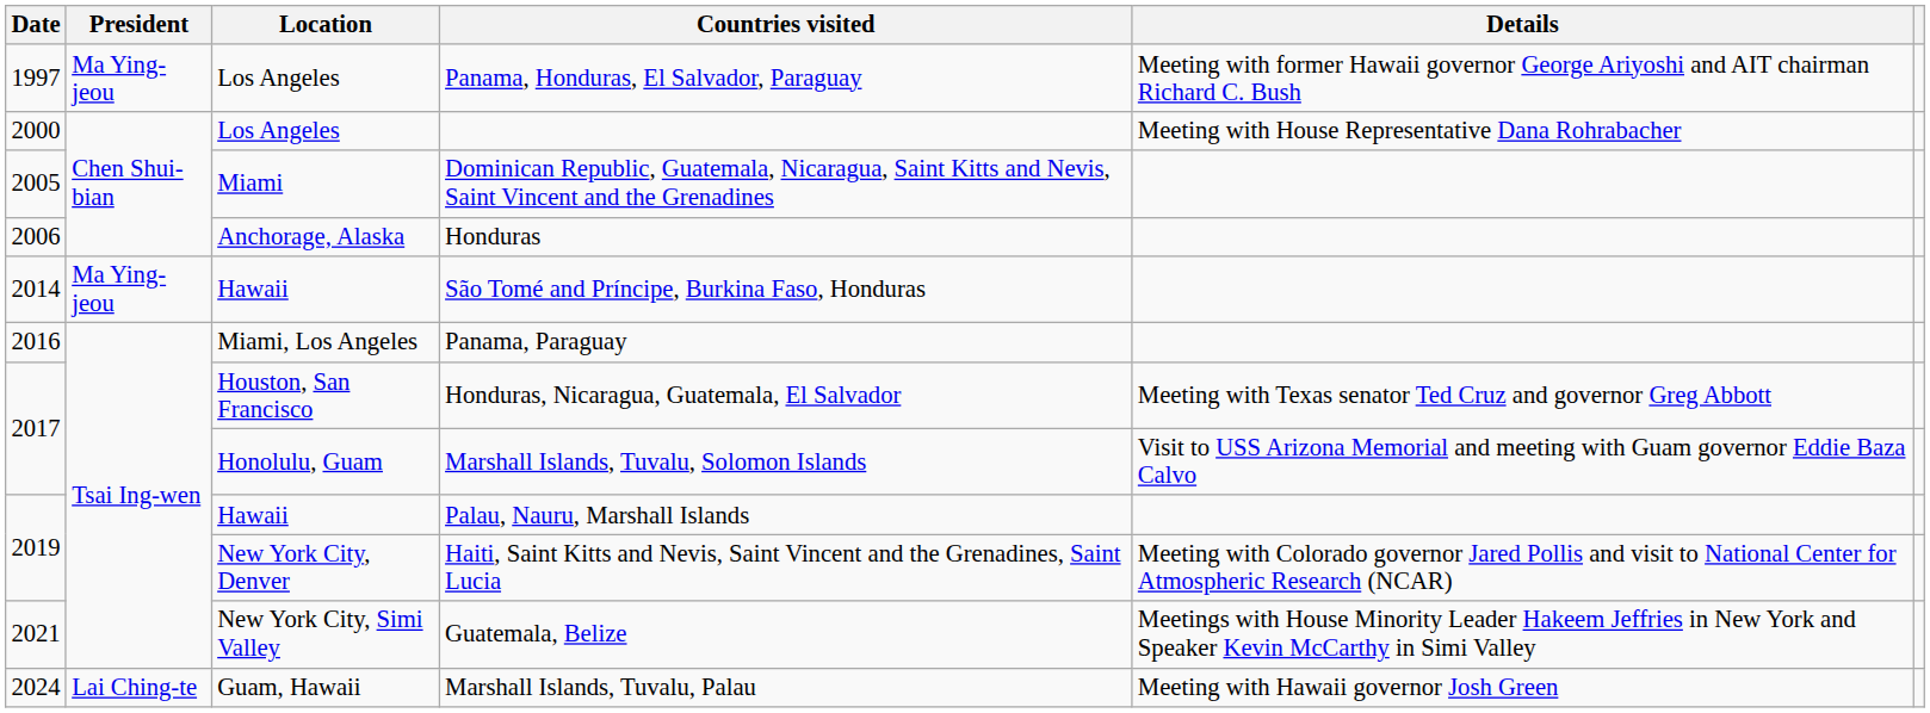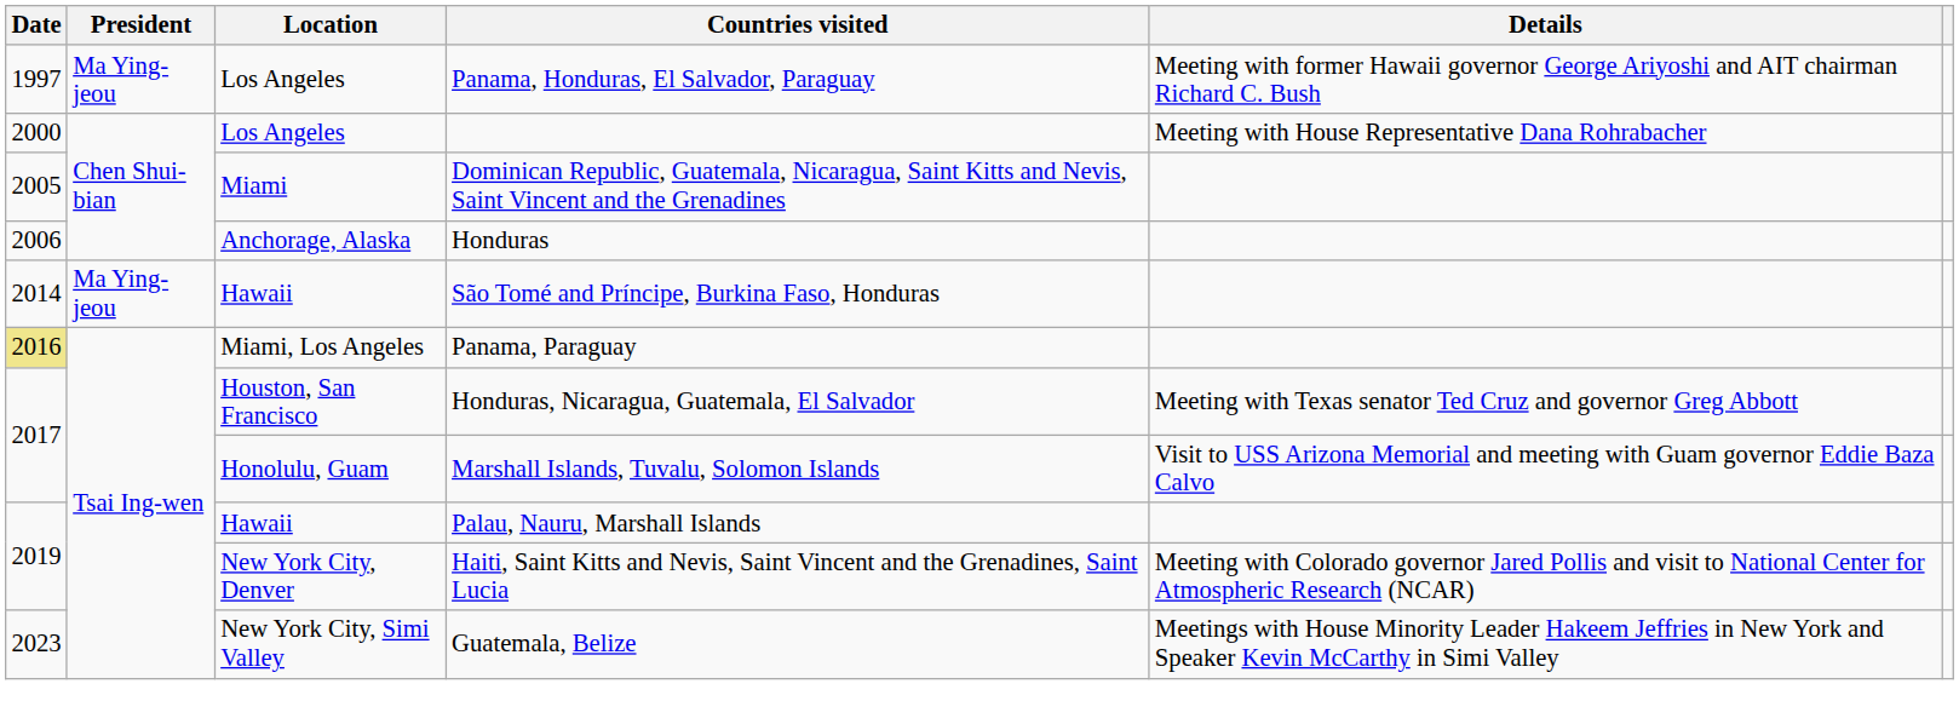 <table class="wikitable">
 <tr>
 <th>Date</th>
 <th>President</th>
 <th>Location</th>
 <th>Countries visited</th>
 <th>Details</th>
 <th></th>
 </tr>
 <tr>
 <td>1997</td>
 <td><a href='#'>Ma Ying-jeou</a></td>
 <td>Los Angeles</td>
 <td><a href='#'>Panama</a>, <a href='#'>Honduras</a>, <a href='#'>El Salvador</a>, <a href='#'>Paraguay</a></td>
 <td>Meeting with former Hawaii governor <a href='#'>George Ariyoshi</a> and AIT chairman <a href='#'>Richard C. Bush</a></td>
 <td></td>
 </tr>
 <tr>
 <td>2000</td>
 <td rowspan="3"><a href='#'>Chen Shui-bian</a></td>
 <td><a href='#'>Los Angeles</a></td>
 <td></td>
 <td>Meeting with House Representative <a href='#'>Dana Rohrabacher</a></td>
 <td></td>
 </tr>
 <tr>
 <td>2005</td>
 <td><a href='#'>Miami</a></td>
 <td><a href='#'>Dominican Republic</a>, <a href='#'>Guatemala</a>, <a href='#'>Nicaragua</a>, <a href='#'>Saint Kitts and Nevis</a>, <a href='#'>Saint Vincent and the Grenadines</a></td>
 <td></td>
 <td></td>
 </tr>
 <tr>
 <td>2006</td>
 <td><a href='#'>Anchorage, Alaska</a></td>
 <td>Honduras</td>
 <td></td>
 <td></td>
 </tr>
 <tr>
 <td>2014</td>
 <td><a href='#'>Ma Ying-jeou</a></td>
 <td><a href='#'>Hawaii</a></td>
 <td><a href='#'>São Tomé and Príncipe</a>, <a href='#'>Burkina Faso</a>, Honduras</td>
 <td></td>
 <td></td>
 </tr>
 <tr>
-<td>2016</td>
+<td style="background: khaki;">2016</td>
 <td rowspan="6"><a href='#'>Tsai Ing-wen</a></td>
 <td>Miami, Los Angeles</td>
 <td>Panama, Paraguay</td>
 <td></td>
 <td></td>
 </tr>
 <tr>
 <td rowspan="2">2017</td>
 <td><a href='#'>Houston</a>, <a href='#'>San Francisco</a></td>
 <td>Honduras, Nicaragua, Guatemala, <a href='#'>El Salvador</a></td>
 <td>Meeting with Texas senator <a href='#'>Ted Cruz</a> and governor <a href='#'>Greg Abbott</a></td>
 <td></td>
 </tr>
 <tr>
 <td><a href='#'>Honolulu</a>, <a href='#'>Guam</a></td>
 <td><a href='#'>Marshall Islands</a>, <a href='#'>Tuvalu</a>, <a href='#'>Solomon Islands</a></td>
 <td>Visit to <a href='#'>USS Arizona Memorial</a> and meeting with Guam governor <a href='#'>Eddie Baza Calvo</a></td>
 <td></td>
 </tr>
 <tr>
 <td rowspan="2">2019</td>
 <td><a href='#'>Hawaii</a></td>
 <td><a href='#'>Palau</a>, <a href='#'>Nauru</a>, Marshall Islands</td>
 <td></td>
 <td></td>
 </tr>
 <tr>
 <td><a href='#'>New York City</a>, <a href='#'>Denver</a></td>
 <td><a href='#'>Haiti</a>, Saint Kitts and Nevis, Saint Vincent and the Grenadines, <a href='#'>Saint Lucia</a></td>
 <td>Meeting with Colorado governor <a href='#'>Jared Pollis</a> and visit to <a href='#'>National Center for Atmospheric Research</a> (NCAR)</td>
 <td></td>
 </tr>
 <tr>
-<td>2021</td>
+<td>2023</td>
 <td>New York City, <a href='#'>Simi Valley</a></td>
 <td>Guatemala, <a href='#'>Belize</a></td>
 <td>Meetings with House Minority Leader <a href='#'>Hakeem Jeffries</a> in New York and Speaker <a href='#'>Kevin McCarthy</a> in Simi Valley</td>
 <td></td>
 </tr>
-<tr>
-<td>2024</td>
-<td><a href='#'>Lai Ching-te</a></td>
-<td>Guam, Hawaii</td>
-<td>Marshall Islands, Tuvalu, Palau</td>
-<td>Meeting with Hawaii governor <a href='#'>Josh Green</a></td>
-<td></td>
-</tr>
 </table>
